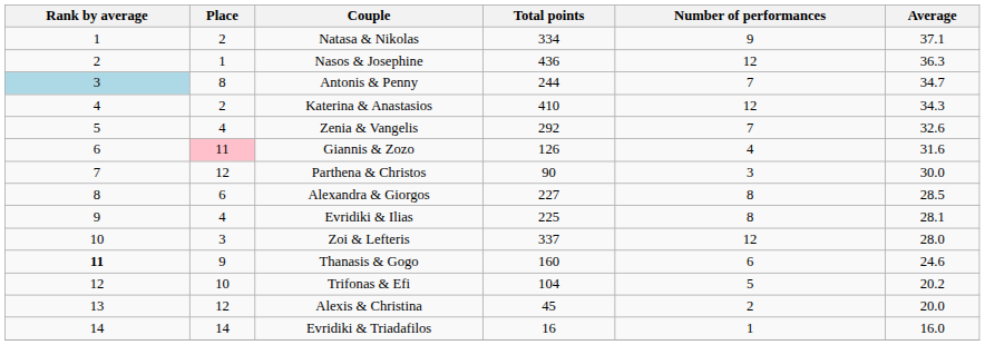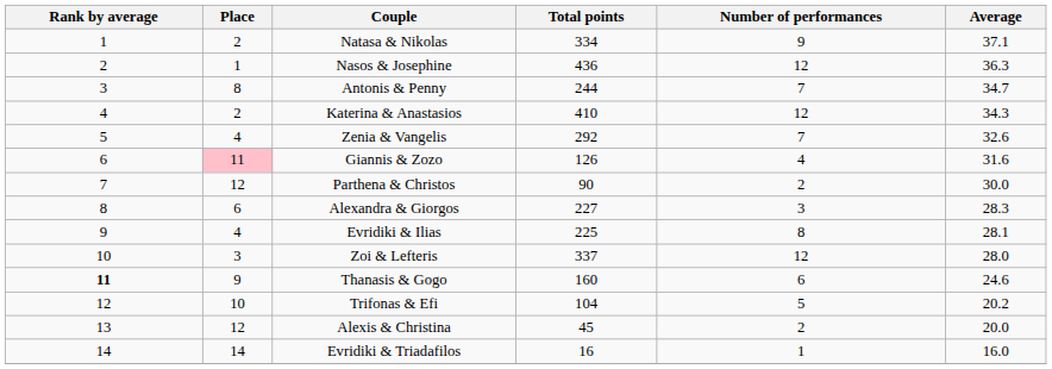 <table class="wikitable sortable"  style="margin:auto; text-align:center; white-space:nowrap; width:70%;">
 <tr>
 <th>Rank by average</th>
 <th>Place</th>
 <th>Couple</th>
 <th>Total points</th>
 <th>Number of performances</th>
 <th>Average</th>
 </tr>
 <tr>
 <td>1</td>
 <td>2</td>
 <td>Natasa & Nikolas</td>
 <td>334</td>
 <td>9</td>
 <td>37.1</td>
 </tr>
 <tr>
 <td>2</td>
 <td>1</td>
 <td>Nasos & Josephine</td>
 <td>436</td>
 <td>12</td>
 <td>36.3</td>
 </tr>
 <tr>
-<td style="background: lightblue;">3</td>
+<td>3</td>
 <td>8</td>
 <td>Antonis & Penny</td>
 <td>244</td>
 <td>7</td>
 <td>34.7</td>
 </tr>
 <tr>
 <td>4</td>
 <td>2</td>
 <td>Katerina & Anastasios</td>
 <td>410</td>
 <td>12</td>
 <td>34.3</td>
 </tr>
 <tr>
 <td>5</td>
 <td>4</td>
 <td>Zenia & Vangelis</td>
 <td>292</td>
 <td>7</td>
 <td>32.6</td>
 </tr>
 <tr>
 <td>6</td>
 <td style="background: pink;">11</td>
 <td>Giannis & Zozo</td>
 <td>126</td>
 <td>4</td>
 <td>31.6</td>
 </tr>
 <tr>
 <td>7</td>
 <td>12</td>
 <td>Parthena & Christos</td>
 <td>90</td>
-<td>3</td>
+<td>2</td>
 <td>30.0</td>
 </tr>
 <tr>
 <td>8</td>
 <td>6</td>
 <td>Alexandra & Giorgos</td>
 <td>227</td>
-<td>8</td>
-<td>28.5</td>
+<td>3</td>
+<td>28.3</td>
 </tr>
 <tr>
 <td>9</td>
 <td>4</td>
 <td>Evridiki & Ilias</td>
 <td>225</td>
 <td>8</td>
 <td>28.1</td>
 </tr>
 <tr>
 <td>10</td>
 <td>3</td>
 <td>Zoi & Lefteris</td>
 <td>337</td>
 <td>12</td>
 <td>28.0</td>
 </tr>
 <tr>
 <td><strong>11</strong></td>
 <td>9</td>
 <td>Thanasis & Gogo</td>
 <td>160</td>
 <td>6</td>
 <td>24.6</td>
 </tr>
 <tr>
 <td>12</td>
 <td>10</td>
 <td>Trifonas & Efi</td>
 <td>104</td>
 <td>5</td>
 <td>20.2</td>
 </tr>
 <tr>
 <td>13</td>
 <td>12</td>
 <td>Alexis & Christina</td>
 <td>45</td>
 <td>2</td>
 <td>20.0</td>
 </tr>
 <tr>
 <td>14</td>
 <td>14</td>
 <td>Evridiki & Triadafilos</td>
 <td>16</td>
 <td>1</td>
 <td>16.0</td>
 </tr>
 <tr>
 </tr>
 </table>
